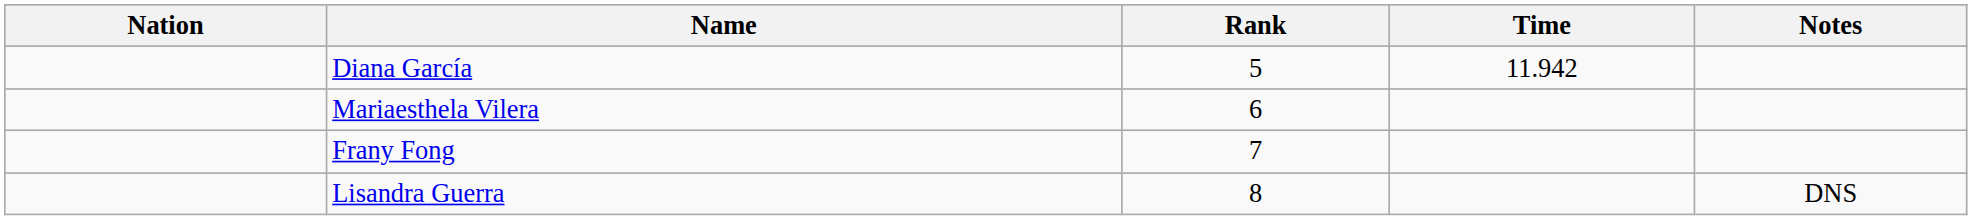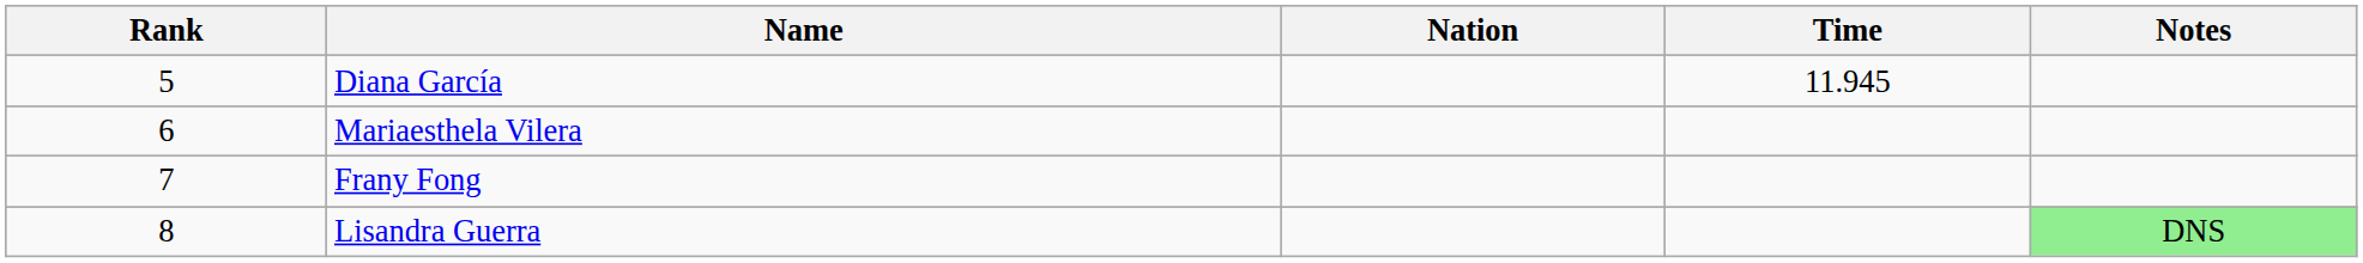 <table class="wikitable sortable" style="text-align:center"  width=60%>
 <tr>
+<th>Rank</th>
+<th>Name</th>
 <th>Nation</th>
-<th>Name</th>
-<th>Rank</th>
 <th>Time</th>
 <th>Notes</th>
 </tr>
 <tr>
+<td>5</td>
+<td align=left><a href='#'>Diana García</a></td>
 <td align=left></td>
-<td align=left><a href='#'>Diana García</a></td>
-<td>5</td>
-<td>11.942</td>
+<td>11.945</td>
 <td></td>
 </tr>
 <tr>
+<td>6</td>
+<td align=left><a href='#'>Mariaesthela Vilera</a></td>
 <td align=left></td>
-<td align=left><a href='#'>Mariaesthela Vilera</a></td>
-<td>6</td>
 <td></td>
 <td></td>
 </tr>
 <tr>
+<td>7</td>
+<td align=left><a href='#'>Frany Fong</a></td>
 <td align=left></td>
-<td align=left><a href='#'>Frany Fong</a></td>
-<td>7</td>
 <td></td>
 <td></td>
 </tr>
 <tr>
+<td>8</td>
+<td align=left><a href='#'>Lisandra Guerra</a></td>
 <td align=left></td>
-<td align=left><a href='#'>Lisandra Guerra</a></td>
-<td>8</td>
 <td></td>
-<td>DNS</td>
+<td style="background: lightgreen;">DNS</td>
 </tr>
 </table>
